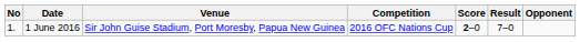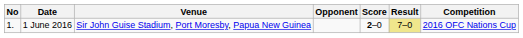 <table class="wikitable" style="font-size:85%;">
 <tr>
 <th>No</th>
 <th>Date</th>
 <th>Venue</th>
-<th>Competition</th>
+<th>Opponent</th>
 <th>Score</th>
 <th>Result</th>
-<th>Opponent</th>
+<th>Competition</th>
 </tr>
 <tr>
 <td>1.</td>
 <td>1 June 2016</td>
 <td><a href='#'>Sir John Guise Stadium</a>, <a href='#'>Port Moresby</a>, <a href='#'>Papua New Guinea</a></td>
+<td></td>
+<td align=center><strong>2</strong>–0</td>
+<td align=center style="background: khaki;">7–0</td>
 <td><a href='#'>2016 OFC Nations Cup</a></td>
-<td align=center><strong>2</strong>–0</td>
-<td align=center>7–0</td>
-<td></td>
 </tr>
 </table>
